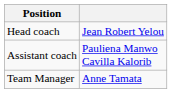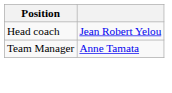 <table class=wikitable>
 <tr>
 <th>Position</th>
 <th></th>
 </tr>
 <tr>
 <td>Head coach</td>
 <td> <a href='#'>Jean Robert Yelou</a></td>
 </tr>
 <tr>
-<td>Assistant coach</td>
-<td> <a href='#'>Pauliena Manwo</a><br> <a href='#'>Cavilla Kalorib</a></td>
-</tr>
-<tr>
 <td>Team Manager</td>
 <td><a href='#'>Anne Tamata</a><br></td>
 </tr>
 </table>
